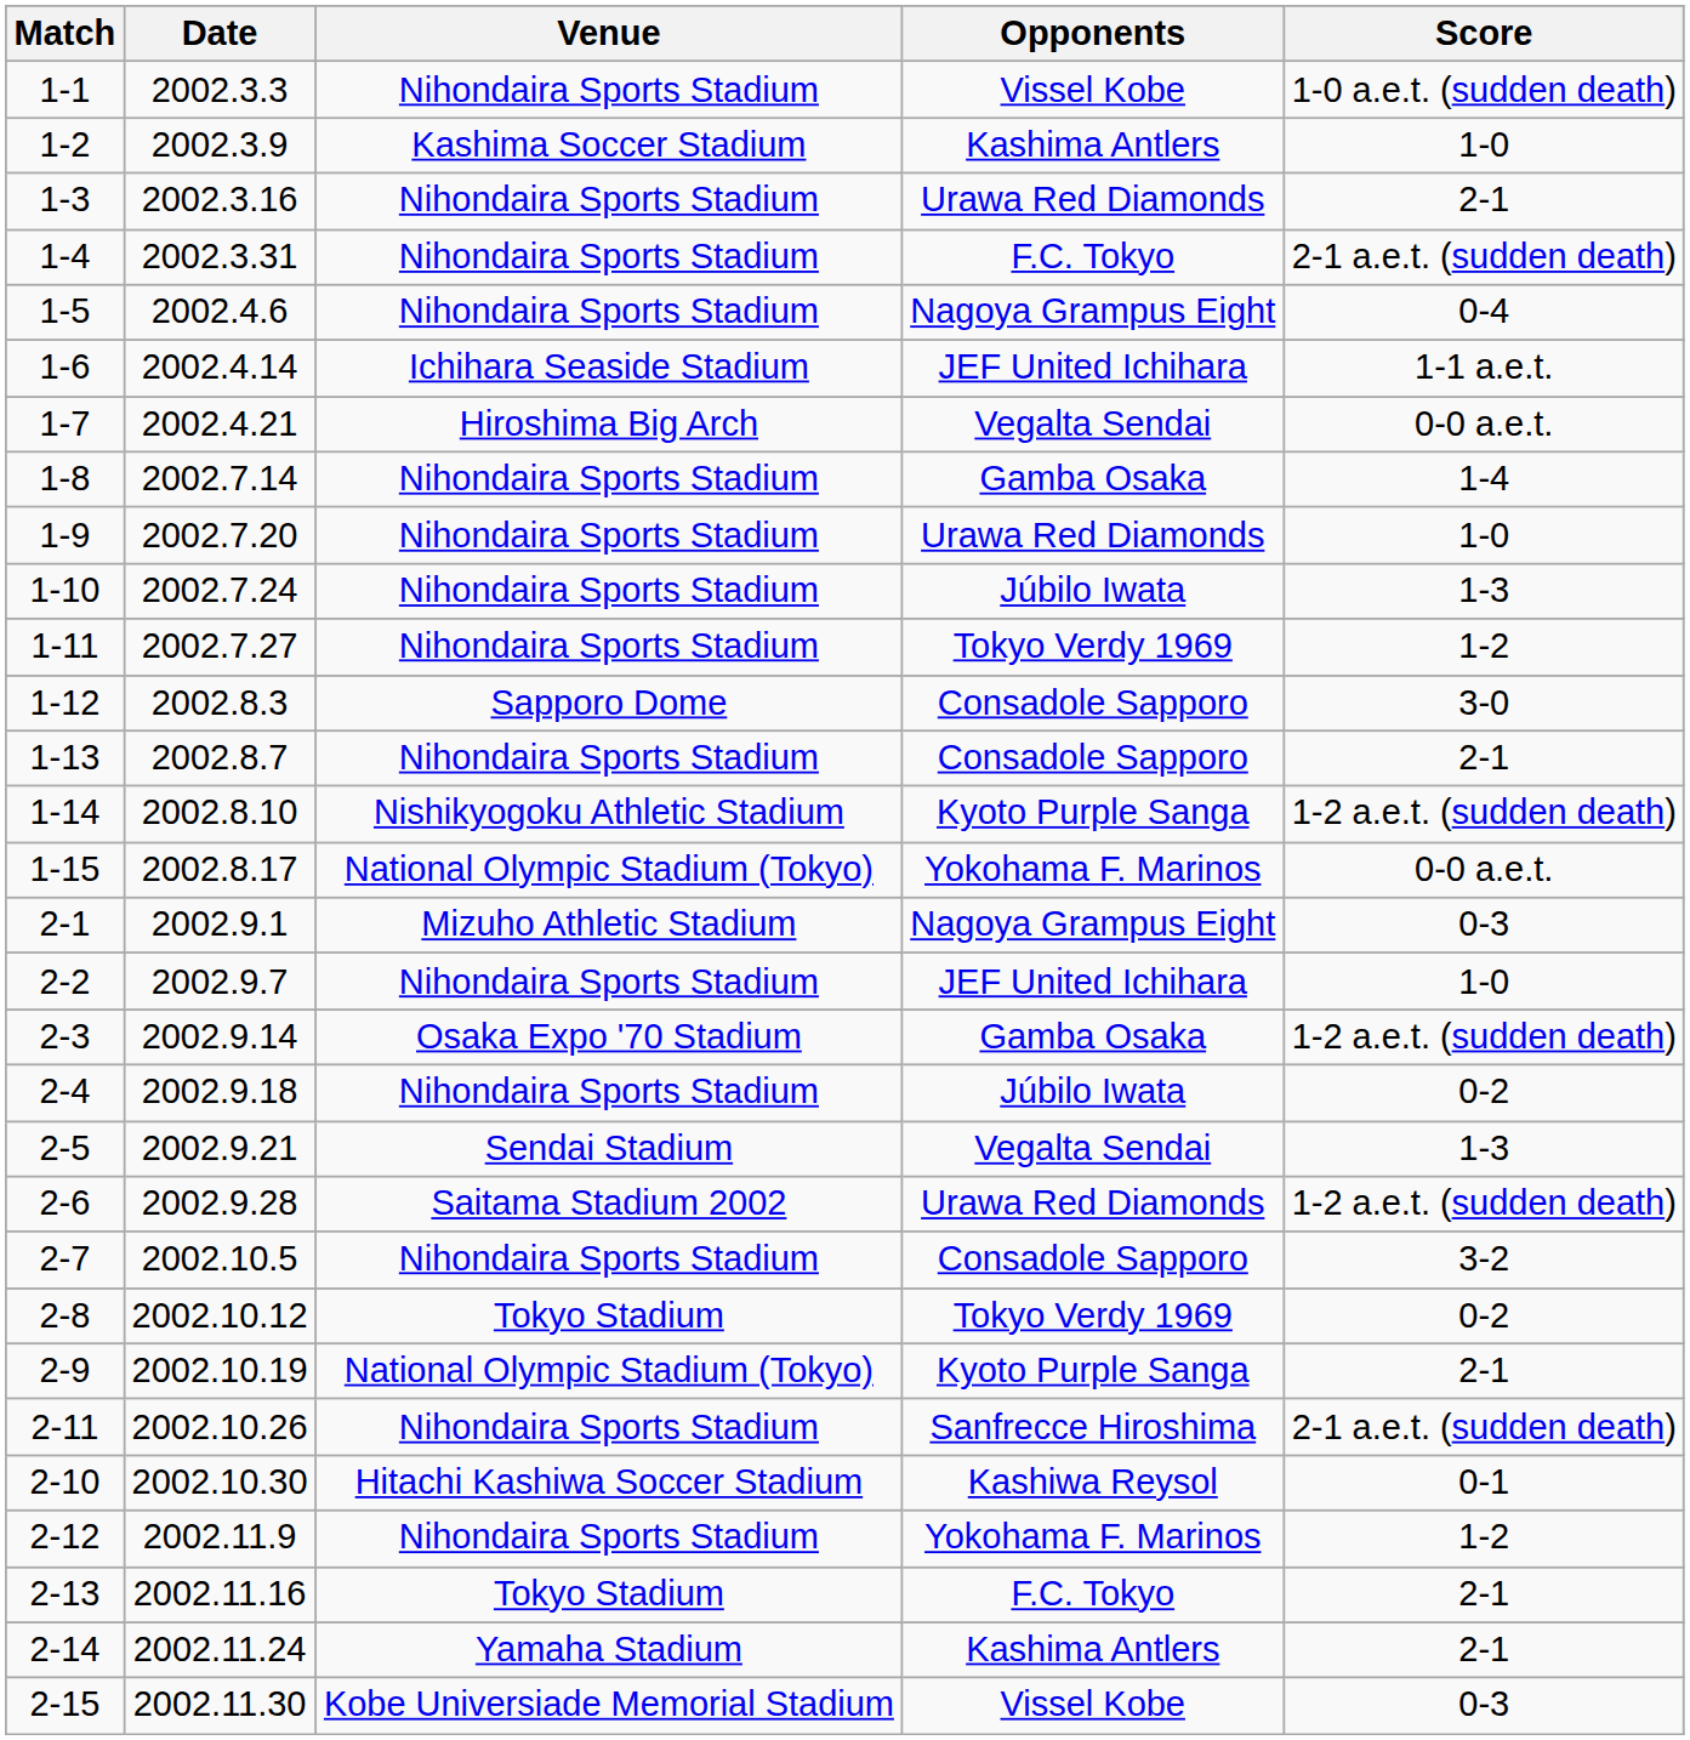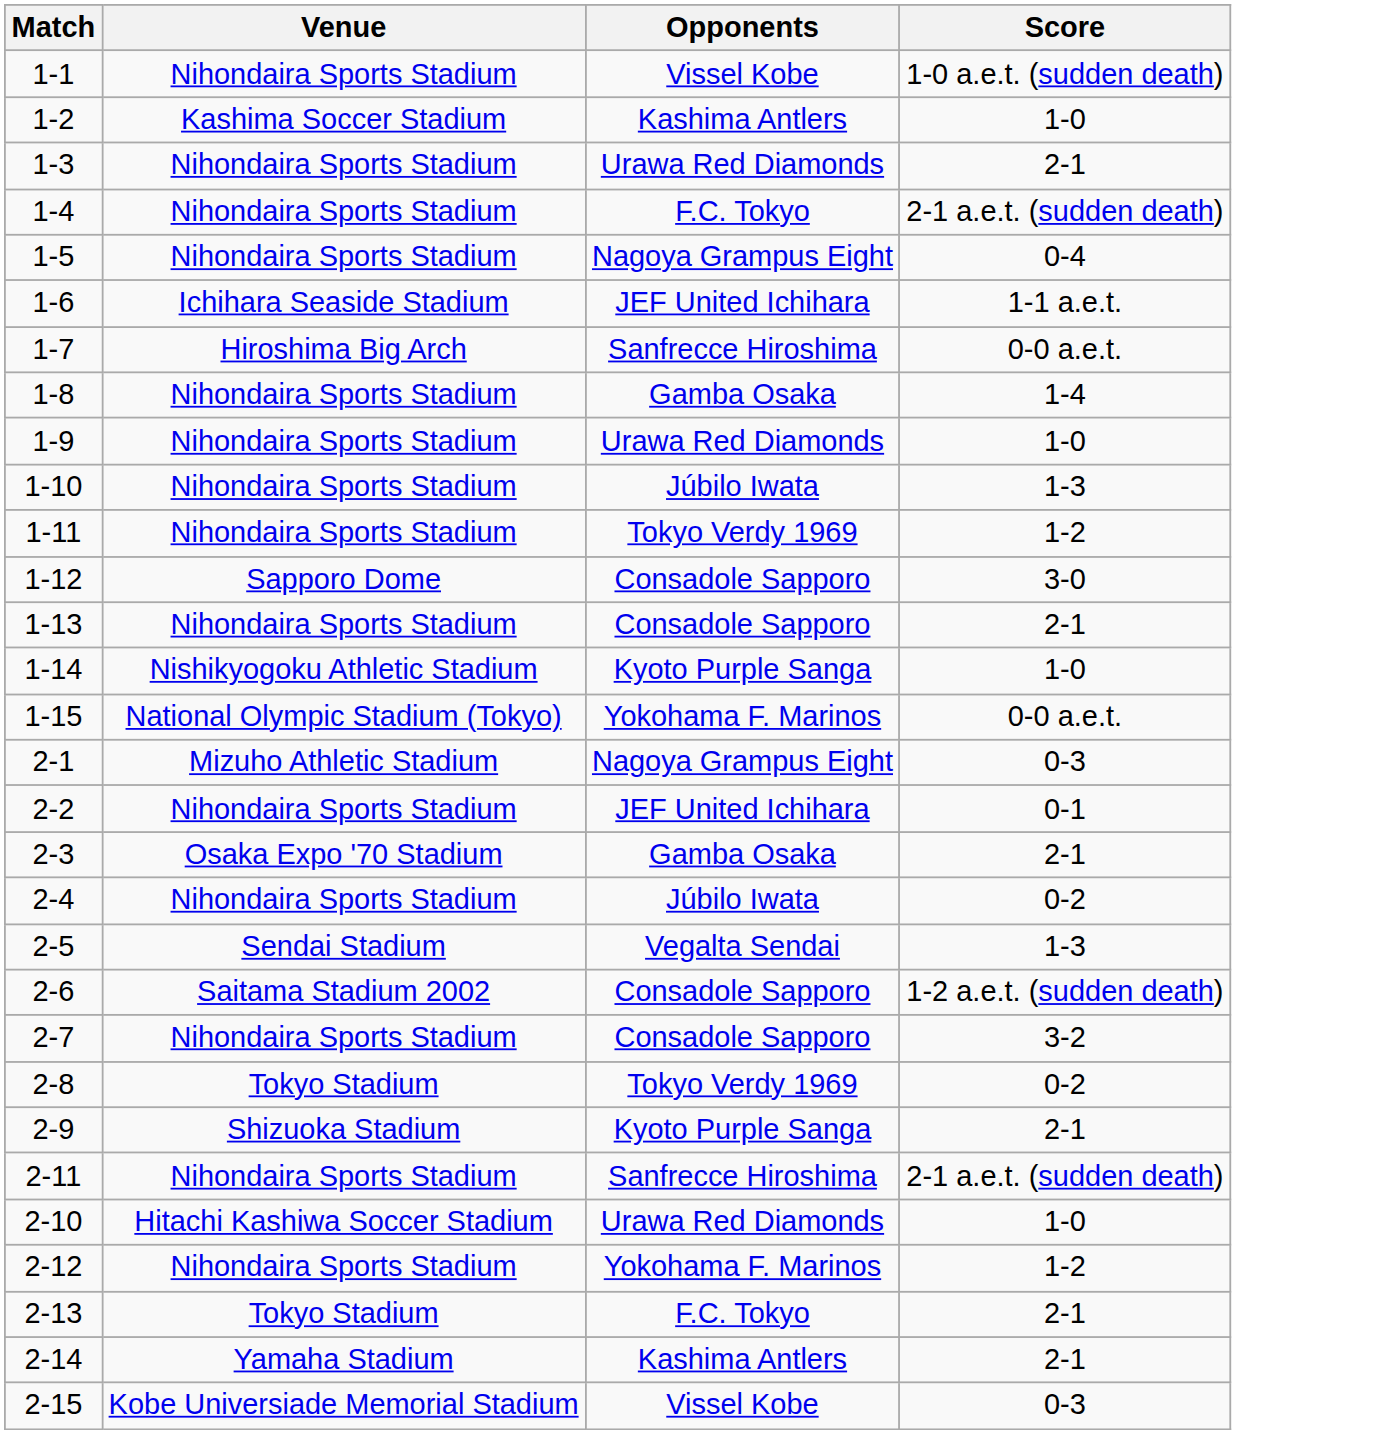 <table class="wikitable" style="text-align:center;">
 <tr>
 <th>Match</th>
-<th>Date</th>
 <th>Venue</th>
 <th>Opponents</th>
 <th>Score</th>
 </tr>
 <tr>
 <td>1-1</td>
-<td>2002.3.3</td>
 <td><a href='#'>Nihondaira Sports Stadium</a></td>
 <td><a href='#'>Vissel Kobe</a></td>
 <td>1-0 a.e.t. (<a href='#'>sudden death</a>)</td>
 </tr>
 <tr>
 <td>1-2</td>
-<td>2002.3.9</td>
 <td><a href='#'>Kashima Soccer Stadium</a></td>
 <td><a href='#'>Kashima Antlers</a></td>
 <td>1-0</td>
 </tr>
 <tr>
 <td>1-3</td>
-<td>2002.3.16</td>
 <td><a href='#'>Nihondaira Sports Stadium</a></td>
 <td><a href='#'>Urawa Red Diamonds</a></td>
 <td>2-1</td>
 </tr>
 <tr>
 <td>1-4</td>
-<td>2002.3.31</td>
 <td><a href='#'>Nihondaira Sports Stadium</a></td>
 <td><a href='#'>F.C. Tokyo</a></td>
 <td>2-1 a.e.t. (<a href='#'>sudden death</a>)</td>
 </tr>
 <tr>
 <td>1-5</td>
-<td>2002.4.6</td>
 <td><a href='#'>Nihondaira Sports Stadium</a></td>
 <td><a href='#'>Nagoya Grampus Eight</a></td>
 <td>0-4</td>
 </tr>
 <tr>
 <td>1-6</td>
-<td>2002.4.14</td>
 <td><a href='#'>Ichihara Seaside Stadium</a></td>
 <td><a href='#'>JEF United Ichihara</a></td>
 <td>1-1 a.e.t.</td>
 </tr>
 <tr>
 <td>1-7</td>
-<td>2002.4.21</td>
 <td><a href='#'>Hiroshima Big Arch</a></td>
-<td><a href='#'>Vegalta Sendai</a></td>
+<td><a href='#'>Sanfrecce Hiroshima</a></td>
 <td>0-0 a.e.t.</td>
 </tr>
 <tr>
 <td>1-8</td>
-<td>2002.7.14</td>
 <td><a href='#'>Nihondaira Sports Stadium</a></td>
 <td><a href='#'>Gamba Osaka</a></td>
 <td>1-4</td>
 </tr>
 <tr>
 <td>1-9</td>
-<td>2002.7.20</td>
 <td><a href='#'>Nihondaira Sports Stadium</a></td>
 <td><a href='#'>Urawa Red Diamonds</a></td>
 <td>1-0</td>
 </tr>
 <tr>
 <td>1-10</td>
-<td>2002.7.24</td>
 <td><a href='#'>Nihondaira Sports Stadium</a></td>
 <td><a href='#'>Júbilo Iwata</a></td>
 <td>1-3</td>
 </tr>
 <tr>
 <td>1-11</td>
-<td>2002.7.27</td>
 <td><a href='#'>Nihondaira Sports Stadium</a></td>
 <td><a href='#'>Tokyo Verdy 1969</a></td>
 <td>1-2</td>
 </tr>
 <tr>
 <td>1-12</td>
-<td>2002.8.3</td>
 <td><a href='#'>Sapporo Dome</a></td>
 <td><a href='#'>Consadole Sapporo</a></td>
 <td>3-0</td>
 </tr>
 <tr>
 <td>1-13</td>
-<td>2002.8.7</td>
 <td><a href='#'>Nihondaira Sports Stadium</a></td>
 <td><a href='#'>Consadole Sapporo</a></td>
 <td>2-1</td>
 </tr>
 <tr>
 <td>1-14</td>
-<td>2002.8.10</td>
 <td><a href='#'>Nishikyogoku Athletic Stadium</a></td>
 <td><a href='#'>Kyoto Purple Sanga</a></td>
-<td>1-2 a.e.t. (<a href='#'>sudden death</a>)</td>
+<td>1-0</td>
 </tr>
 <tr>
 <td>1-15</td>
-<td>2002.8.17</td>
 <td><a href='#'>National Olympic Stadium (Tokyo)</a></td>
 <td><a href='#'>Yokohama F. Marinos</a></td>
 <td>0-0 a.e.t.</td>
 </tr>
 <tr>
 <td>2-1</td>
-<td>2002.9.1</td>
 <td><a href='#'>Mizuho Athletic Stadium</a></td>
 <td><a href='#'>Nagoya Grampus Eight</a></td>
 <td>0-3</td>
 </tr>
 <tr>
 <td>2-2</td>
-<td>2002.9.7</td>
 <td><a href='#'>Nihondaira Sports Stadium</a></td>
 <td><a href='#'>JEF United Ichihara</a></td>
-<td>1-0</td>
+<td>0-1</td>
 </tr>
 <tr>
 <td>2-3</td>
-<td>2002.9.14</td>
 <td><a href='#'>Osaka Expo '70 Stadium</a></td>
 <td><a href='#'>Gamba Osaka</a></td>
-<td>1-2 a.e.t. (<a href='#'>sudden death</a>)</td>
+<td>2-1</td>
 </tr>
 <tr>
 <td>2-4</td>
-<td>2002.9.18</td>
 <td><a href='#'>Nihondaira Sports Stadium</a></td>
 <td><a href='#'>Júbilo Iwata</a></td>
 <td>0-2</td>
 </tr>
 <tr>
 <td>2-5</td>
-<td>2002.9.21</td>
 <td><a href='#'>Sendai Stadium</a></td>
 <td><a href='#'>Vegalta Sendai</a></td>
 <td>1-3</td>
 </tr>
 <tr>
 <td>2-6</td>
-<td>2002.9.28</td>
 <td><a href='#'>Saitama Stadium 2002</a></td>
-<td><a href='#'>Urawa Red Diamonds</a></td>
+<td><a href='#'>Consadole Sapporo</a></td>
 <td>1-2 a.e.t. (<a href='#'>sudden death</a>)</td>
 </tr>
 <tr>
 <td>2-7</td>
-<td>2002.10.5</td>
 <td><a href='#'>Nihondaira Sports Stadium</a></td>
 <td><a href='#'>Consadole Sapporo</a></td>
 <td>3-2</td>
 </tr>
 <tr>
 <td>2-8</td>
-<td>2002.10.12</td>
 <td><a href='#'>Tokyo Stadium</a></td>
 <td><a href='#'>Tokyo Verdy 1969</a></td>
 <td>0-2</td>
 </tr>
 <tr>
 <td>2-9</td>
-<td>2002.10.19</td>
-<td><a href='#'>National Olympic Stadium (Tokyo)</a></td>
+<td><a href='#'>Shizuoka Stadium</a></td>
 <td><a href='#'>Kyoto Purple Sanga</a></td>
 <td>2-1</td>
 </tr>
 <tr>
 <td>2-11</td>
-<td>2002.10.26</td>
 <td><a href='#'>Nihondaira Sports Stadium</a></td>
 <td><a href='#'>Sanfrecce Hiroshima</a></td>
 <td>2-1 a.e.t. (<a href='#'>sudden death</a>)</td>
 </tr>
 <tr>
 <td>2-10</td>
-<td>2002.10.30</td>
 <td><a href='#'>Hitachi Kashiwa Soccer Stadium</a></td>
-<td><a href='#'>Kashiwa Reysol</a></td>
-<td>0-1</td>
+<td><a href='#'>Urawa Red Diamonds</a></td>
+<td>1-0</td>
 </tr>
 <tr>
 <td>2-12</td>
-<td>2002.11.9</td>
 <td><a href='#'>Nihondaira Sports Stadium</a></td>
 <td><a href='#'>Yokohama F. Marinos</a></td>
 <td>1-2</td>
 </tr>
 <tr>
 <td>2-13</td>
-<td>2002.11.16</td>
 <td><a href='#'>Tokyo Stadium</a></td>
 <td><a href='#'>F.C. Tokyo</a></td>
 <td>2-1</td>
 </tr>
 <tr>
 <td>2-14</td>
-<td>2002.11.24</td>
 <td><a href='#'>Yamaha Stadium</a></td>
 <td><a href='#'>Kashima Antlers</a></td>
 <td>2-1</td>
 </tr>
 <tr>
 <td>2-15</td>
-<td>2002.11.30</td>
 <td><a href='#'>Kobe Universiade Memorial Stadium</a></td>
 <td><a href='#'>Vissel Kobe</a></td>
 <td>0-3</td>
 </tr>
 </table>
